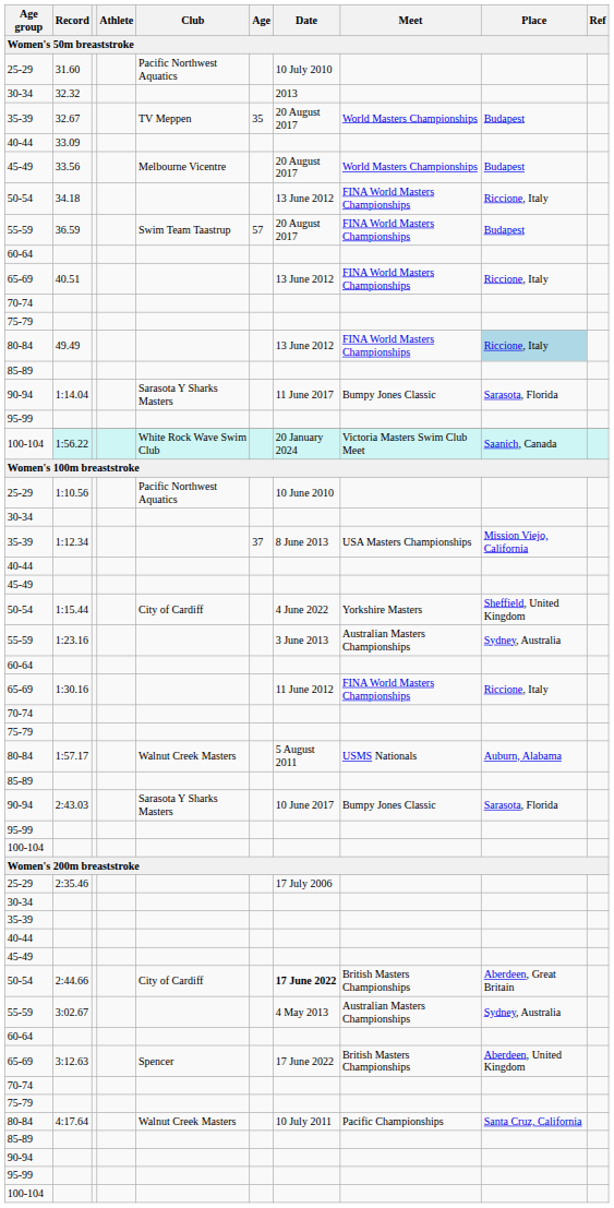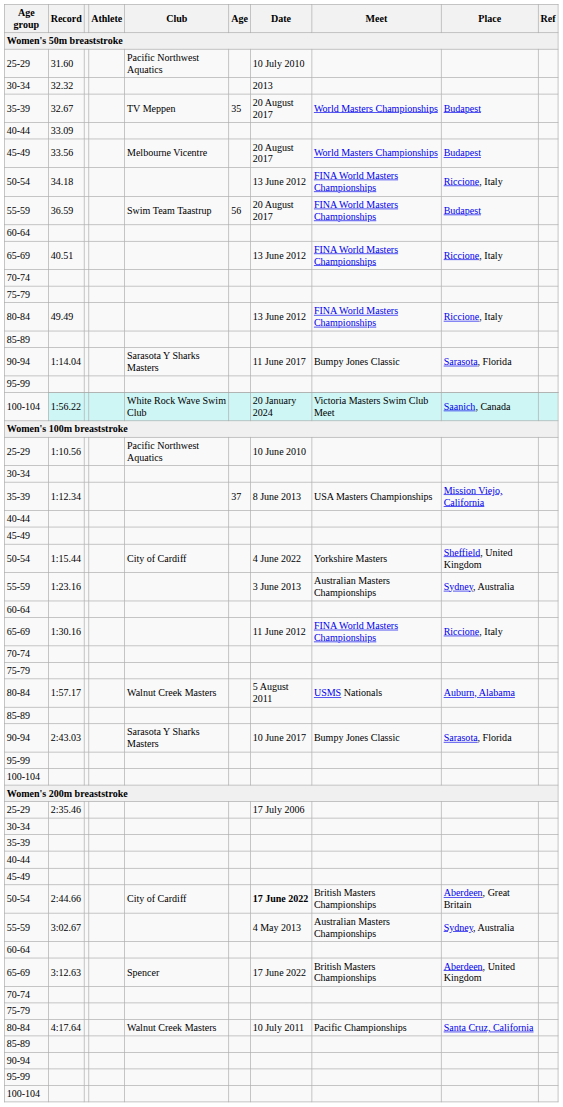 <table class="wikitable" style="font-size:95%; width: 95%;">
 <tr>
 <th>Age group</th>
 <th>Record</th>
 <th></th>
 <th>Athlete</th>
 <th>Club</th>
 <th>Age</th>
 <th>Date</th>
 <th>Meet</th>
 <th>Place</th>
 <th>Ref</th>
 </tr>
 <tr style="background:#f0f0f0;">
 <td colspan=10><strong>Women's 50m breaststroke</strong></td>
 </tr>
 <tr>
 <td>25-29</td>
 <td>31.60</td>
 <td></td>
 <td></td>
 <td>Pacific Northwest Aquatics</td>
 <td></td>
 <td>10 July 2010</td>
 <td></td>
 <td></td>
 <td></td>
 </tr>
 <tr>
 <td>30-34</td>
 <td>32.32</td>
 <td></td>
 <td></td>
 <td></td>
 <td></td>
 <td>2013</td>
 <td></td>
 <td></td>
 <td></td>
 </tr>
 <tr>
 <td>35-39</td>
 <td>32.67</td>
 <td></td>
 <td></td>
 <td>TV Meppen</td>
 <td>35</td>
 <td>20 August 2017</td>
 <td><a href='#'>World Masters Championships</a></td>
 <td><a href='#'>Budapest</a></td>
 <td></td>
 </tr>
 <tr>
 <td>40-44</td>
 <td>33.09</td>
 <td></td>
 <td></td>
 <td></td>
 <td></td>
 <td></td>
 <td></td>
 <td></td>
 <td></td>
 </tr>
 <tr>
 <td>45-49</td>
 <td>33.56</td>
 <td></td>
 <td></td>
 <td>Melbourne Vicentre</td>
 <td></td>
 <td>20 August 2017</td>
 <td><a href='#'>World Masters Championships</a></td>
 <td><a href='#'>Budapest</a></td>
 <td></td>
 </tr>
 <tr>
 <td>50-54</td>
 <td>34.18</td>
 <td></td>
 <td></td>
 <td></td>
 <td></td>
 <td>13 June 2012</td>
 <td><a href='#'>FINA World Masters Championships</a></td>
 <td><a href='#'>Riccione</a>, Italy</td>
 <td></td>
 </tr>
 <tr>
 <td>55-59</td>
 <td>36.59</td>
 <td></td>
 <td></td>
 <td>Swim Team Taastrup</td>
-<td>57</td>
+<td>56</td>
 <td>20 August 2017</td>
 <td><a href='#'>FINA World Masters Championships</a></td>
 <td><a href='#'>Budapest</a></td>
 <td></td>
 </tr>
 <tr>
 <td>60-64</td>
 <td></td>
 <td></td>
 <td></td>
 <td></td>
 <td></td>
 <td></td>
 <td></td>
 <td></td>
 <td></td>
 </tr>
 <tr>
 <td>65-69</td>
 <td>40.51</td>
 <td></td>
 <td></td>
 <td></td>
 <td></td>
 <td>13 June 2012</td>
 <td><a href='#'>FINA World Masters Championships</a></td>
 <td><a href='#'>Riccione</a>, Italy</td>
 <td></td>
 </tr>
 <tr>
 <td>70-74</td>
 <td></td>
 <td></td>
 <td></td>
 <td></td>
 <td></td>
 <td></td>
 <td></td>
 <td></td>
 <td></td>
 </tr>
 <tr>
 <td>75-79</td>
 <td></td>
 <td></td>
 <td></td>
 <td></td>
 <td></td>
 <td></td>
 <td></td>
 <td></td>
 <td></td>
 </tr>
 <tr>
 <td>80-84</td>
 <td>49.49</td>
 <td></td>
 <td></td>
 <td></td>
 <td></td>
 <td>13 June 2012</td>
 <td><a href='#'>FINA World Masters Championships</a></td>
-<td style="background: lightblue;"><a href='#'>Riccione</a>, Italy</td>
+<td><a href='#'>Riccione</a>, Italy</td>
 <td></td>
 </tr>
 <tr>
 <td>85-89</td>
 <td></td>
 <td></td>
 <td></td>
 <td></td>
 <td></td>
 <td></td>
 <td></td>
 <td></td>
 <td></td>
 </tr>
 <tr>
 <td>90-94</td>
 <td>1:14.04</td>
 <td></td>
 <td></td>
 <td>Sarasota Y Sharks Masters</td>
 <td></td>
 <td>11 June 2017</td>
 <td>Bumpy Jones Classic</td>
 <td><a href='#'>Sarasota</a>, Florida</td>
 <td></td>
 </tr>
 <tr>
 <td>95-99</td>
 <td></td>
 <td></td>
 <td></td>
 <td></td>
 <td></td>
 <td></td>
 <td></td>
 <td></td>
 <td></td>
 </tr>
 <tr>
 <td rowspan=2>100-104</td>
 </tr>
 <tr bgcolor=#CEF6F5>
 <td>1:56.22</td>
 <td></td>
 <td></td>
 <td>White Rock Wave Swim Club</td>
 <td></td>
 <td>20 January 2024</td>
 <td>Victoria Masters Swim Club Meet</td>
 <td><a href='#'>Saanich</a>, Canada</td>
 <td></td>
 </tr>
 <tr style="background:#f0f0f0;">
 <td colspan=10><strong>Women's 100m breaststroke</strong></td>
 </tr>
 <tr>
 <td>25-29</td>
 <td>1:10.56</td>
 <td></td>
 <td></td>
 <td>Pacific Northwest Aquatics</td>
 <td></td>
 <td>10 June 2010</td>
 <td></td>
 <td></td>
 <td></td>
 </tr>
 <tr>
 <td>30-34</td>
 <td></td>
 <td></td>
 <td></td>
 <td></td>
 <td></td>
 <td></td>
 <td></td>
 <td></td>
 <td></td>
 </tr>
 <tr>
 <td>35-39</td>
 <td>1:12.34</td>
 <td></td>
 <td></td>
 <td></td>
 <td>37</td>
 <td>8 June 2013</td>
 <td>USA Masters Championships</td>
 <td><a href='#'>Mission Viejo, California</a></td>
 <td></td>
 </tr>
 <tr>
 <td>40-44</td>
 <td></td>
 <td></td>
 <td></td>
 <td></td>
 <td></td>
 <td></td>
 <td></td>
 <td></td>
 <td></td>
 </tr>
 <tr>
 <td>45-49</td>
 <td></td>
 <td></td>
 <td></td>
 <td></td>
 <td></td>
 <td></td>
 <td></td>
 <td></td>
 <td></td>
 </tr>
 <tr>
 <td>50-54</td>
 <td>1:15.44</td>
 <td></td>
 <td></td>
 <td>City of Cardiff</td>
 <td></td>
 <td>4 June 2022</td>
 <td>Yorkshire Masters</td>
 <td><a href='#'>Sheffield</a>, United Kingdom</td>
 <td></td>
 </tr>
 <tr>
 <td>55-59</td>
 <td>1:23.16</td>
 <td></td>
 <td></td>
 <td></td>
 <td></td>
 <td>3 June 2013</td>
 <td>Australian Masters Championships</td>
 <td><a href='#'>Sydney</a>, Australia</td>
 <td></td>
 </tr>
 <tr>
 <td>60-64</td>
 <td></td>
 <td></td>
 <td></td>
 <td></td>
 <td></td>
 <td></td>
 <td></td>
 <td></td>
 <td></td>
 </tr>
 <tr>
 <td>65-69</td>
 <td>1:30.16</td>
 <td></td>
 <td></td>
 <td></td>
 <td></td>
 <td>11 June 2012</td>
 <td><a href='#'>FINA World Masters Championships</a></td>
 <td><a href='#'>Riccione</a>, Italy</td>
 <td></td>
 </tr>
 <tr>
 <td>70-74</td>
 <td></td>
 <td></td>
 <td></td>
 <td></td>
 <td></td>
 <td></td>
 <td></td>
 <td></td>
 <td></td>
 </tr>
 <tr>
 <td>75-79</td>
 <td></td>
 <td></td>
 <td></td>
 <td></td>
 <td></td>
 <td></td>
 <td></td>
 <td></td>
 <td></td>
 </tr>
 <tr>
 <td>80-84</td>
 <td>1:57.17</td>
 <td></td>
 <td></td>
 <td>Walnut Creek Masters</td>
 <td></td>
 <td>5 August 2011</td>
 <td><a href='#'>USMS</a> Nationals</td>
 <td><a href='#'>Auburn, Alabama</a></td>
 <td></td>
 </tr>
 <tr>
 <td>85-89</td>
 <td></td>
 <td></td>
 <td></td>
 <td></td>
 <td></td>
 <td></td>
 <td></td>
 <td></td>
 <td></td>
 </tr>
 <tr>
 <td>90-94</td>
 <td>2:43.03</td>
 <td></td>
 <td></td>
 <td>Sarasota Y Sharks Masters</td>
 <td></td>
 <td>10 June 2017</td>
 <td>Bumpy Jones Classic</td>
 <td><a href='#'>Sarasota</a>, Florida</td>
 <td></td>
 </tr>
 <tr>
 <td>95-99</td>
 <td></td>
 <td></td>
 <td></td>
 <td></td>
 <td></td>
 <td></td>
 <td></td>
 <td></td>
 <td></td>
 </tr>
 <tr>
 <td>100-104</td>
 <td></td>
 <td></td>
 <td></td>
 <td></td>
 <td></td>
 <td></td>
 <td></td>
 <td></td>
 <td></td>
 </tr>
 <tr style="background:#f0f0f0;">
 <td colspan=10><strong>Women's 200m breaststroke</strong></td>
 </tr>
 <tr>
 <td>25-29</td>
 <td>2:35.46</td>
 <td></td>
 <td></td>
 <td></td>
 <td></td>
 <td>17 July 2006</td>
 <td></td>
 <td></td>
 <td></td>
 </tr>
 <tr>
 <td>30-34</td>
 <td></td>
 <td></td>
 <td></td>
 <td></td>
 <td></td>
 <td></td>
 <td></td>
 <td></td>
 <td></td>
 </tr>
 <tr>
 <td>35-39</td>
 <td></td>
 <td></td>
 <td></td>
 <td></td>
 <td></td>
 <td></td>
 <td></td>
 <td></td>
 <td></td>
 </tr>
 <tr>
 <td>40-44</td>
 <td></td>
 <td></td>
 <td></td>
 <td></td>
 <td></td>
 <td></td>
 <td></td>
 <td></td>
 <td></td>
 </tr>
 <tr>
 <td>45-49</td>
 <td></td>
 <td></td>
 <td></td>
 <td></td>
 <td></td>
 <td></td>
 <td></td>
 <td></td>
 <td></td>
 </tr>
 <tr>
 <td>50-54</td>
 <td>2:44.66</td>
 <td></td>
 <td></td>
 <td>City of Cardiff</td>
 <td></td>
 <td><strong>17 June 2022</strong></td>
 <td>British Masters Championships</td>
 <td><a href='#'>Aberdeen</a>, Great Britain</td>
 <td></td>
 </tr>
 <tr>
 <td>55-59</td>
 <td>3:02.67</td>
 <td></td>
 <td></td>
 <td></td>
 <td></td>
 <td>4 May 2013</td>
 <td>Australian Masters Championships</td>
 <td><a href='#'>Sydney</a>, Australia</td>
 <td></td>
 </tr>
 <tr>
 <td>60-64</td>
 <td></td>
 <td></td>
 <td></td>
 <td></td>
 <td></td>
 <td></td>
 <td></td>
 <td></td>
 <td></td>
 </tr>
 <tr>
 <td>65-69</td>
 <td>3:12.63</td>
 <td></td>
 <td></td>
 <td>Spencer</td>
 <td></td>
 <td>17 June 2022</td>
 <td>British Masters Championships</td>
 <td><a href='#'>Aberdeen</a>, United Kingdom</td>
 <td></td>
 </tr>
 <tr>
 <td>70-74</td>
 <td></td>
 <td></td>
 <td></td>
 <td></td>
 <td></td>
 <td></td>
 <td></td>
 <td></td>
 <td></td>
 </tr>
 <tr>
 <td>75-79</td>
 <td></td>
 <td></td>
 <td></td>
 <td></td>
 <td></td>
 <td></td>
 <td></td>
 <td></td>
 <td></td>
 </tr>
 <tr>
 <td>80-84</td>
 <td>4:17.64</td>
 <td></td>
 <td></td>
 <td>Walnut Creek Masters</td>
 <td></td>
 <td>10 July 2011</td>
 <td>Pacific Championships</td>
 <td><a href='#'>Santa Cruz, California</a></td>
 <td></td>
 </tr>
 <tr>
 <td>85-89</td>
 <td></td>
 <td></td>
 <td></td>
 <td></td>
 <td></td>
 <td></td>
 <td></td>
 <td></td>
 <td></td>
 </tr>
 <tr>
 <td>90-94</td>
 <td></td>
 <td></td>
 <td></td>
 <td></td>
 <td></td>
 <td></td>
 <td></td>
 <td></td>
 <td></td>
 </tr>
 <tr>
 <td>95-99</td>
 <td></td>
 <td></td>
 <td></td>
 <td></td>
 <td></td>
 <td></td>
 <td></td>
 <td></td>
 <td></td>
 </tr>
 <tr>
 <td>100-104</td>
 <td></td>
 <td></td>
 <td></td>
 <td></td>
 <td></td>
 <td></td>
 <td></td>
 <td></td>
 <td></td>
 </tr>
 </table>
